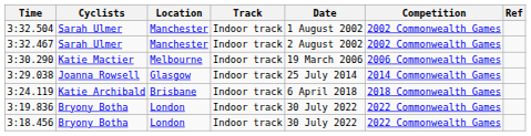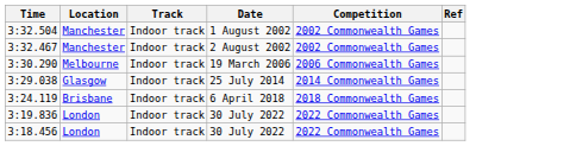 <table class="wikitable">
 <tr align="left">
 <th>Time</th>
-<th>Cyclists</th>
 <th>Location</th>
 <th>Track</th>
 <th>Date</th>
 <th>Competition</th>
 <th>Ref</th>
 </tr>
 <tr>
 <td>3:32.504</td>
-<td> <a href='#'>Sarah Ulmer</a></td>
 <td> <a href='#'>Manchester</a></td>
 <td>Indoor track</td>
 <td>1 August 2002</td>
 <td><a href='#'>2002 Commonwealth Games</a></td>
 <td></td>
 </tr>
 <tr>
 <td>3:32.467</td>
-<td> <a href='#'>Sarah Ulmer</a></td>
 <td> <a href='#'>Manchester</a></td>
 <td>Indoor track</td>
 <td>2 August 2002</td>
 <td><a href='#'>2002 Commonwealth Games</a></td>
 <td></td>
 </tr>
 <tr>
 <td>3:30.290</td>
-<td> <a href='#'>Katie Mactier</a></td>
 <td> <a href='#'>Melbourne</a></td>
 <td>Indoor track</td>
 <td>19 March 2006</td>
 <td><a href='#'>2006 Commonwealth Games</a></td>
 <td></td>
 </tr>
 <tr>
 <td>3:29.038</td>
-<td> <a href='#'>Joanna Rowsell</a></td>
 <td> <a href='#'>Glasgow</a></td>
 <td>Indoor track</td>
 <td>25 July 2014</td>
 <td><a href='#'>2014 Commonwealth Games</a></td>
 <td></td>
 </tr>
 <tr>
 <td>3:24.119</td>
-<td> <a href='#'>Katie Archibald</a></td>
 <td> <a href='#'>Brisbane</a></td>
 <td>Indoor track</td>
 <td>6 April 2018</td>
 <td><a href='#'>2018 Commonwealth Games</a></td>
 <td></td>
 </tr>
 <tr>
 <td>3:19.836</td>
-<td> <a href='#'>Bryony Botha</a></td>
 <td> <a href='#'>London</a></td>
 <td>Indoor track</td>
 <td>30 July 2022</td>
 <td><a href='#'>2022 Commonwealth Games</a></td>
 <td></td>
 </tr>
 <tr>
 <td>3:18.456</td>
-<td> <a href='#'>Bryony Botha</a></td>
 <td> <a href='#'>London</a></td>
 <td>Indoor track</td>
 <td>30 July 2022</td>
 <td><a href='#'>2022 Commonwealth Games</a></td>
 <td></td>
 </tr>
 </table>
